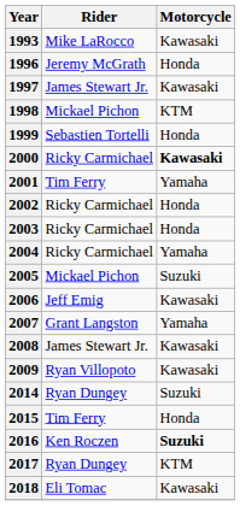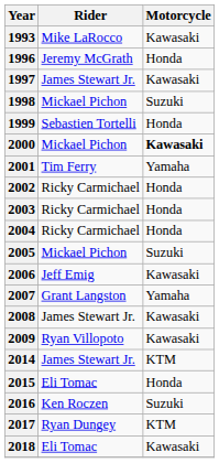 <table class="wikitable">
 <tr>
 <th>Year</th>
 <th>Rider</th>
 <th>Motorcycle</th>
 </tr>
 <tr>
 <th>1993</th>
 <td><a href='#'>Mike LaRocco</a></td>
 <td>Kawasaki</td>
 </tr>
 <tr>
 <th>1996</th>
 <td><a href='#'>Jeremy McGrath</a></td>
 <td>Honda</td>
 </tr>
 <tr>
 <th>1997</th>
 <td><a href='#'>James Stewart Jr.</a></td>
 <td>Kawasaki</td>
 </tr>
 <tr>
 <th>1998</th>
 <td><a href='#'>Mickael Pichon</a></td>
-<td>KTM</td>
+<td>Suzuki</td>
 </tr>
 <tr>
 <th>1999</th>
 <td><a href='#'>Sebastien Tortelli</a></td>
 <td>Honda</td>
 </tr>
 <tr>
 <th>2000</th>
-<td><a href='#'>Ricky Carmichael</a></td>
+<td><a href='#'>Mickael Pichon</a></td>
 <td><strong>Kawasaki</strong></td>
 </tr>
 <tr>
 <th>2001</th>
 <td><a href='#'>Tim Ferry</a></td>
 <td>Yamaha</td>
 </tr>
 <tr>
 <th>2002</th>
 <td>Ricky Carmichael</td>
 <td>Honda</td>
 </tr>
 <tr>
 <th>2003</th>
 <td>Ricky Carmichael</td>
 <td>Honda</td>
 </tr>
 <tr>
 <th>2004</th>
 <td>Ricky Carmichael</td>
-<td>Yamaha</td>
+<td>Honda</td>
 </tr>
 <tr>
 <th>2005</th>
 <td><a href='#'>Mickael Pichon</a></td>
 <td>Suzuki</td>
 </tr>
 <tr>
 <th>2006</th>
 <td><a href='#'>Jeff Emig</a></td>
 <td>Kawasaki</td>
 </tr>
 <tr>
 <th>2007</th>
 <td><a href='#'>Grant Langston</a></td>
 <td>Yamaha</td>
 </tr>
 <tr>
 <th>2008</th>
 <td>James Stewart Jr.</td>
 <td>Kawasaki</td>
 </tr>
 <tr>
 <th>2009</th>
 <td><a href='#'>Ryan Villopoto</a></td>
 <td>Kawasaki</td>
 </tr>
 <tr>
 <th>2014</th>
-<td><a href='#'>Ryan Dungey</a></td>
-<td>Suzuki</td>
+<td><a href='#'>James Stewart Jr.</a></td>
+<td>KTM</td>
 </tr>
 <tr>
 <th>2015</th>
-<td><a href='#'>Tim Ferry</a></td>
+<td><a href='#'>Eli Tomac</a></td>
 <td>Honda</td>
 </tr>
 <tr>
 <th>2016</th>
 <td><a href='#'>Ken Roczen</a></td>
-<td><strong>Suzuki</strong></td>
+<td>Suzuki</td>
 </tr>
 <tr>
 <th>2017</th>
 <td><a href='#'>Ryan Dungey</a></td>
 <td>KTM</td>
 </tr>
 <tr>
 <th>2018</th>
 <td><a href='#'>Eli Tomac</a></td>
 <td>Kawasaki</td>
 </tr>
 <tr>
 </tr>
 </table>
